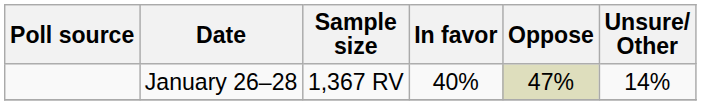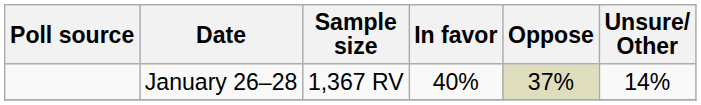 <table class="wikitable sortable collapsible" style="text-align:center;line-height:17px">
 <tr>
 <th>Poll source</th>
 <th>Date</th>
 <th>Sample<br>size</th>
 <th>In favor</th>
 <th>Oppose</th>
 <th>Unsure/<br>Other</th>
 </tr>
 <tr>
 <td></td>
 <td>January 26–28</td>
 <td>1,367 RV</td>
 <td>40%</td>
-<td style="background:#DEDEBD;">47%</td>
+<td style="background:#DEDEBD;">37%</td>
 <td>14%</td>
 </tr>
 <tr>
 </tr>
 </table>
